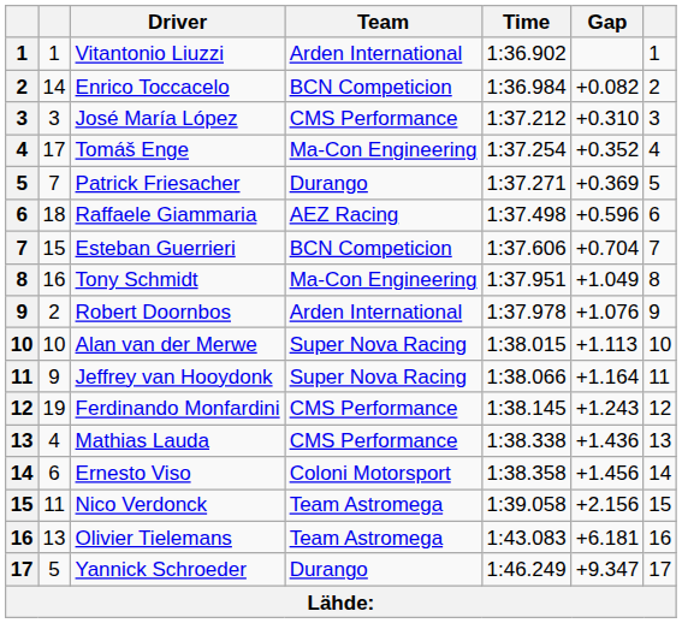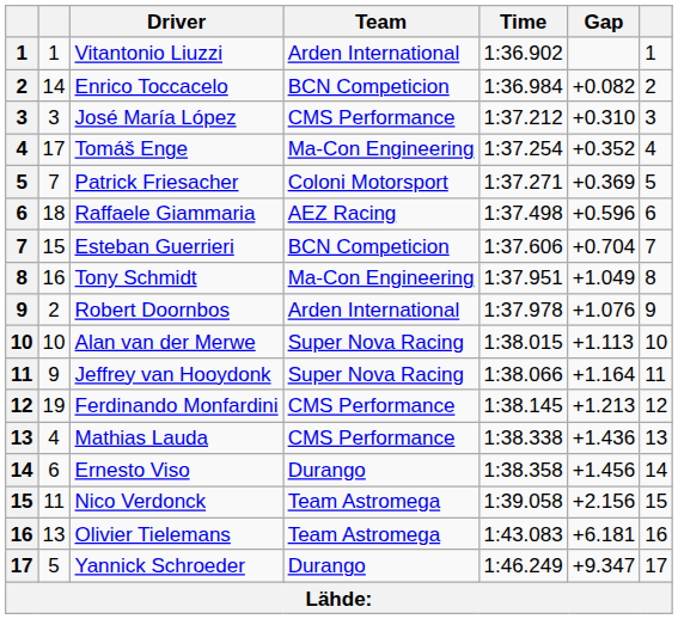 <table class="wikitable" style="font-size:85%">
 <tr>
 <th></th>
 <th></th>
 <th>Driver</th>
 <th>Team</th>
 <th>Time</th>
 <th>Gap</th>
 <th></th>
 </tr>
 <tr>
 <th>1</th>
 <td align="center">1</td>
 <td> <a href='#'>Vitantonio Liuzzi</a></td>
 <td><a href='#'>Arden International</a></td>
 <td>1:36.902</td>
 <td></td>
 <td>1</td>
 </tr>
 <tr>
 <th>2</th>
 <td align="center">14</td>
 <td> <a href='#'>Enrico Toccacelo</a></td>
 <td><a href='#'>BCN Competicion</a></td>
 <td>1:36.984</td>
 <td>+0.082</td>
 <td>2</td>
 </tr>
 <tr>
 <th>3</th>
 <td align="center">3</td>
 <td> <a href='#'>José María López</a></td>
 <td><a href='#'>CMS Performance</a></td>
 <td>1:37.212</td>
 <td>+0.310</td>
 <td>3</td>
 </tr>
 <tr>
 <th>4</th>
 <td align="center">17</td>
 <td> <a href='#'>Tomáš Enge</a></td>
 <td><a href='#'>Ma-Con Engineering</a></td>
 <td>1:37.254</td>
 <td>+0.352</td>
 <td>4</td>
 </tr>
 <tr>
 <th>5</th>
 <td align="center">7</td>
 <td> <a href='#'>Patrick Friesacher</a></td>
-<td><a href='#'>Durango</a></td>
+<td><a href='#'>Coloni Motorsport</a></td>
 <td>1:37.271</td>
 <td>+0.369</td>
 <td>5</td>
 </tr>
 <tr>
 <th>6</th>
 <td align="center">18</td>
 <td> <a href='#'>Raffaele Giammaria</a></td>
 <td><a href='#'>AEZ Racing</a></td>
 <td>1:37.498</td>
 <td>+0.596</td>
 <td>6</td>
 </tr>
 <tr>
 <th>7</th>
 <td align="center">15</td>
 <td> <a href='#'>Esteban Guerrieri</a></td>
 <td><a href='#'>BCN Competicion</a></td>
 <td>1:37.606</td>
 <td>+0.704</td>
 <td>7</td>
 </tr>
 <tr>
 <th>8</th>
 <td align="center">16</td>
 <td> <a href='#'>Tony Schmidt</a></td>
 <td><a href='#'>Ma-Con Engineering</a></td>
 <td>1:37.951</td>
 <td>+1.049</td>
 <td>8</td>
 </tr>
 <tr>
 <th>9</th>
 <td align="center">2</td>
 <td> <a href='#'>Robert Doornbos</a></td>
 <td><a href='#'>Arden International</a></td>
 <td>1:37.978</td>
 <td>+1.076</td>
 <td>9</td>
 </tr>
 <tr>
 <th>10</th>
 <td align="center">10</td>
 <td> <a href='#'>Alan van der Merwe</a></td>
 <td><a href='#'>Super Nova Racing</a></td>
 <td>1:38.015</td>
 <td>+1.113</td>
 <td>10</td>
 </tr>
 <tr>
 <th>11</th>
 <td align="center">9</td>
 <td> <a href='#'>Jeffrey van Hooydonk</a></td>
 <td><a href='#'>Super Nova Racing</a></td>
 <td>1:38.066</td>
 <td>+1.164</td>
 <td>11</td>
 </tr>
 <tr>
 <th>12</th>
 <td align="center">19</td>
 <td> <a href='#'>Ferdinando Monfardini</a></td>
 <td><a href='#'>CMS Performance</a></td>
 <td>1:38.145</td>
-<td>+1.243</td>
+<td>+1.213</td>
 <td>12</td>
 </tr>
 <tr>
 <th>13</th>
 <td align="center">4</td>
 <td> <a href='#'>Mathias Lauda</a></td>
 <td><a href='#'>CMS Performance</a></td>
 <td>1:38.338</td>
 <td>+1.436</td>
 <td>13</td>
 </tr>
 <tr>
 <th>14</th>
 <td align="center">6</td>
 <td> <a href='#'>Ernesto Viso</a></td>
-<td><a href='#'>Coloni Motorsport</a></td>
+<td><a href='#'>Durango</a></td>
 <td>1:38.358</td>
 <td>+1.456</td>
 <td>14</td>
 </tr>
 <tr>
 <th>15</th>
 <td align="center">11</td>
 <td> <a href='#'>Nico Verdonck</a></td>
 <td><a href='#'>Team Astromega</a></td>
 <td>1:39.058</td>
 <td>+2.156</td>
 <td>15</td>
 </tr>
 <tr>
 <th>16</th>
 <td align="center">13</td>
 <td> <a href='#'>Olivier Tielemans</a></td>
 <td><a href='#'>Team Astromega</a></td>
 <td>1:43.083</td>
 <td>+6.181</td>
 <td>16</td>
 </tr>
 <tr>
 <th>17</th>
 <td align="center">5</td>
 <td> <a href='#'>Yannick Schroeder</a></td>
 <td><a href='#'>Durango</a></td>
 <td>1:46.249</td>
 <td>+9.347</td>
 <td>17</td>
 </tr>
 <tr>
 <th colspan="7">Lähde:</th>
 </tr>
 </table>
